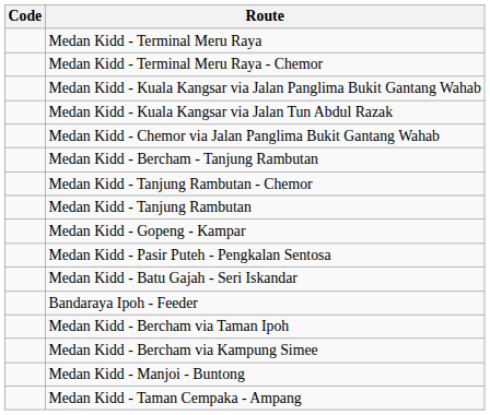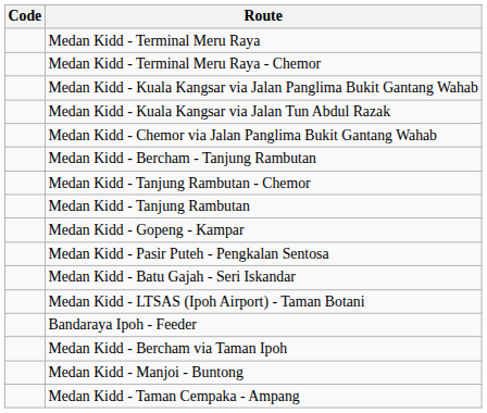 <table class="wikitable sortable">
 <tr>
 <th>Code</th>
 <th>Route</th>
 </tr>
 <tr>
 <td></td>
 <td>Medan Kidd - Terminal Meru Raya</td>
 </tr>
 <tr>
 <td></td>
 <td>Medan Kidd - Terminal Meru Raya - Chemor</td>
 </tr>
 <tr>
 <td></td>
 <td>Medan Kidd - Kuala Kangsar via Jalan Panglima Bukit Gantang Wahab</td>
 </tr>
 <tr>
 <td></td>
 <td>Medan Kidd - Kuala Kangsar via Jalan Tun Abdul Razak</td>
 </tr>
 <tr>
 <td></td>
 <td>Medan Kidd - Chemor via Jalan Panglima Bukit Gantang Wahab</td>
 </tr>
 <tr>
 <td></td>
 <td>Medan Kidd - Bercham - Tanjung Rambutan</td>
 </tr>
 <tr>
 <td></td>
 <td>Medan Kidd - Tanjung Rambutan - Chemor</td>
 </tr>
 <tr>
 <td></td>
 <td>Medan Kidd - Tanjung Rambutan</td>
 </tr>
 <tr>
 <td></td>
 <td>Medan Kidd - Gopeng - Kampar</td>
 </tr>
 <tr>
 <td></td>
 <td>Medan Kidd - Pasir Puteh - Pengkalan Sentosa</td>
 </tr>
 <tr>
 <td></td>
 <td>Medan Kidd - Batu Gajah - Seri Iskandar</td>
 </tr>
 <tr>
 <td></td>
+<td>Medan Kidd - LTSAS (Ipoh Airport) - Taman Botani</td>
+</tr>
+<tr>
+<td></td>
 <td>Bandaraya Ipoh - Feeder</td>
 </tr>
 <tr>
 <td></td>
 <td>Medan Kidd - Bercham via Taman Ipoh</td>
-</tr>
-<tr>
-<td></td>
-<td>Medan Kidd - Bercham via Kampung Simee</td>
 </tr>
 <tr>
 <td></td>
 <td>Medan Kidd - Manjoi - Buntong</td>
 </tr>
 <tr>
 <td></td>
 <td>Medan Kidd - Taman Cempaka - Ampang</td>
 </tr>
 </table>
